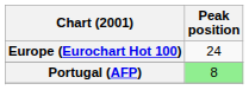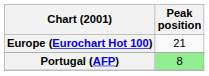 <table class="wikitable sortable plainrowheaders" style="text-align:center">
 <tr>
 <th>Chart (2001)</th>
 <th>Peak<br>position</th>
 </tr>
 <tr>
 <th scope="row">Europe (<a href='#'>Eurochart Hot 100</a>)</th>
-<td>24</td>
+<td>21</td>
 </tr>
 <tr>
 </tr>
 <tr>
 </tr>
 <tr>
 </tr>
 <tr>
 </tr>
 <tr>
 <th scope="row">Portugal (<a href='#'>AFP</a>)</th>
 <td style="background: lightgreen;">8</td>
 </tr>
 <tr>
 </tr>
 <tr>
 </tr>
 </table>
